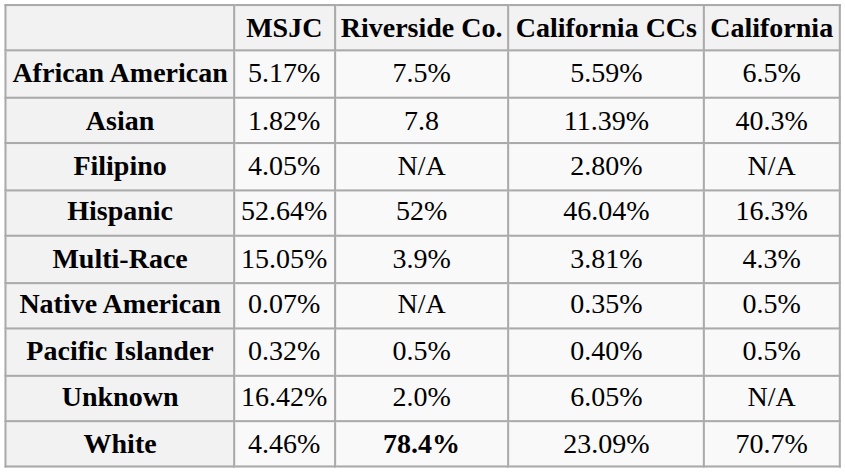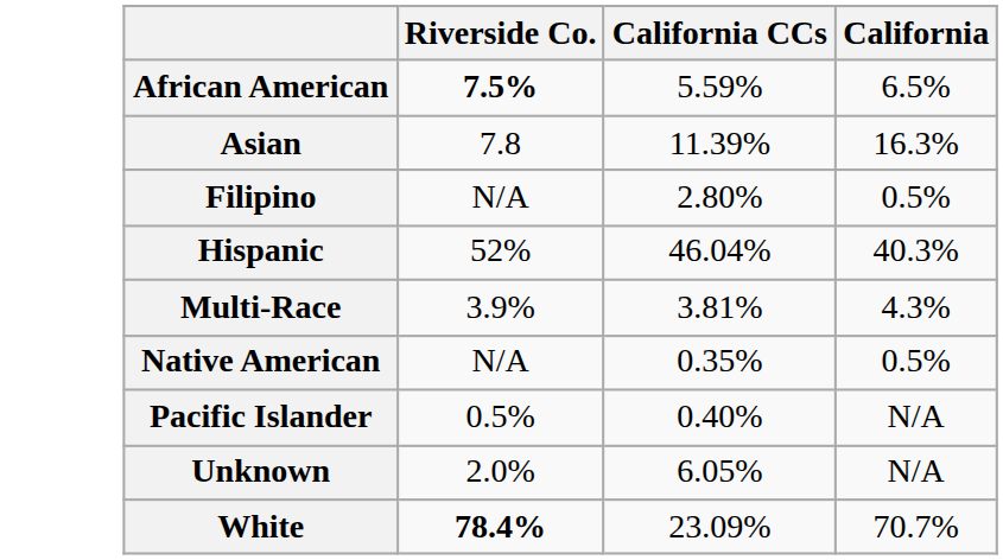 <table style="text-align:center; float: right; font-size:85%; margin-left:2em; margin:auto;"  class="wikitable">
 <tr>
 <th></th>
-<th>MSJC</th>
 <th>Riverside Co.</th>
 <th>California CCs</th>
 <th>California</th>
 </tr>
 <tr>
 <th>African American</th>
-<td>5.17%</td>
-<td>7.5%</td>
+<td><strong>7.5%</strong></td>
 <td>5.59%</td>
 <td>6.5%</td>
 </tr>
 <tr>
 <th>Asian</th>
-<td>1.82%</td>
 <td>7.8</td>
 <td>11.39%</td>
+<td>16.3%</td>
+</tr>
+<tr>
+<th>Filipino</th>
+<td>N/A</td>
+<td>2.80%</td>
+<td>0.5%</td>
+</tr>
+<tr>
+<th>Hispanic</th>
+<td>52%</td>
+<td>46.04%</td>
 <td>40.3%</td>
 </tr>
 <tr>
-<th>Filipino</th>
-<td>4.05%</td>
-<td>N/A</td>
-<td>2.80%</td>
-<td>N/A</td>
-</tr>
-<tr>
-<th>Hispanic</th>
-<td>52.64%</td>
-<td>52%</td>
-<td>46.04%</td>
-<td>16.3%</td>
-</tr>
-<tr>
 <th>Multi-Race</th>
-<td>15.05%</td>
 <td>3.9%</td>
 <td>3.81%</td>
 <td>4.3%</td>
 </tr>
 <tr>
 <th>Native American</th>
-<td>0.07%</td>
 <td>N/A</td>
 <td>0.35%</td>
 <td>0.5%</td>
 </tr>
 <tr>
 <th>Pacific Islander</th>
-<td>0.32%</td>
 <td>0.5%</td>
 <td>0.40%</td>
-<td>0.5%</td>
+<td>N/A</td>
 </tr>
 <tr>
 <th>Unknown</th>
-<td>16.42%</td>
 <td>2.0%</td>
 <td>6.05%</td>
 <td>N/A</td>
 </tr>
 <tr>
 <th>White</th>
-<td>4.46%</td>
 <td><strong>78.4%</strong></td>
 <td>23.09%</td>
 <td>70.7%</td>
 </tr>
 </table>
